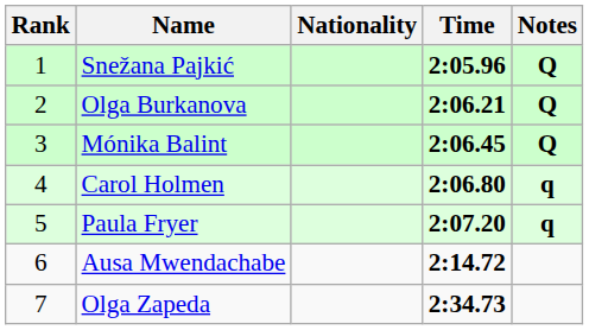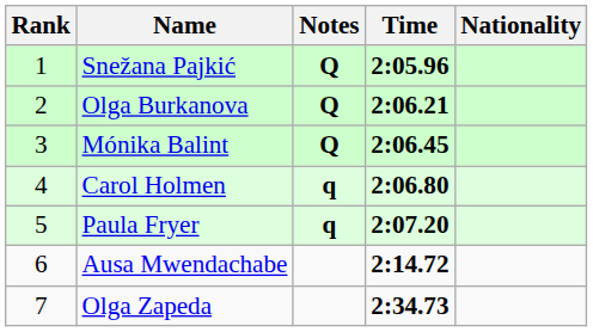 <table class="wikitable sortable" style="text-align:center">
 <tr>
 <th>Rank</th>
 <th>Name</th>
+<th>Notes</th>
+<th>Time</th>
 <th>Nationality</th>
-<th>Time</th>
-<th>Notes</th>
 </tr>
 <tr bgcolor=ccffcc>
 <td>1</td>
 <td align=left><a href='#'>Snežana Pajkić</a></td>
+<td><strong>Q</strong></td>
+<td><strong>2:05.96</strong></td>
 <td align=left></td>
-<td><strong>2:05.96</strong></td>
-<td><strong>Q</strong></td>
 </tr>
 <tr bgcolor=ccffcc>
 <td>2</td>
 <td align=left><a href='#'>Olga Burkanova</a></td>
+<td><strong>Q</strong></td>
+<td><strong>2:06.21</strong></td>
 <td align=left></td>
-<td><strong>2:06.21</strong></td>
-<td><strong>Q</strong></td>
 </tr>
 <tr bgcolor=ccffcc>
 <td>3</td>
 <td align=left><a href='#'>Mónika Balint</a></td>
+<td><strong>Q</strong></td>
+<td><strong>2:06.45</strong></td>
 <td align=left></td>
-<td><strong>2:06.45</strong></td>
-<td><strong>Q</strong></td>
 </tr>
 <tr bgcolor=ddffdd>
 <td>4</td>
 <td align=left><a href='#'>Carol Holmen</a></td>
+<td><strong>q</strong></td>
+<td><strong>2:06.80</strong></td>
 <td align=left></td>
-<td><strong>2:06.80</strong></td>
-<td><strong>q</strong></td>
 </tr>
 <tr bgcolor=ddffdd>
 <td>5</td>
 <td align=left><a href='#'>Paula Fryer</a></td>
+<td><strong>q</strong></td>
+<td><strong>2:07.20</strong></td>
 <td align=left></td>
-<td><strong>2:07.20</strong></td>
-<td><strong>q</strong></td>
 </tr>
 <tr>
 <td>6</td>
 <td align=left><a href='#'>Ausa Mwendachabe</a></td>
+<td></td>
+<td><strong>2:14.72</strong></td>
 <td align=left></td>
-<td><strong>2:14.72</strong></td>
-<td></td>
 </tr>
 <tr>
 <td>7</td>
 <td align=left><a href='#'>Olga Zapeda</a></td>
+<td></td>
+<td><strong>2:34.73</strong></td>
 <td align=left></td>
-<td><strong>2:34.73</strong></td>
-<td></td>
 </tr>
 </table>
